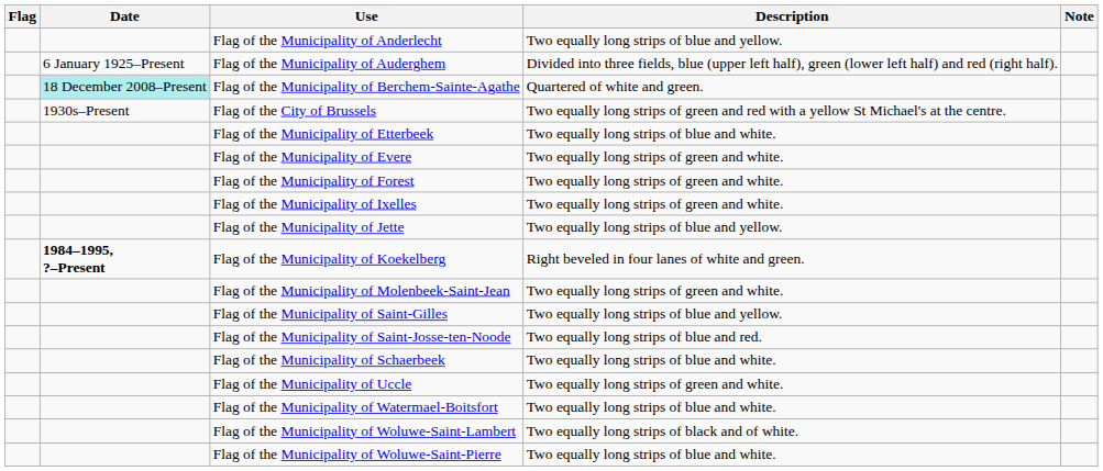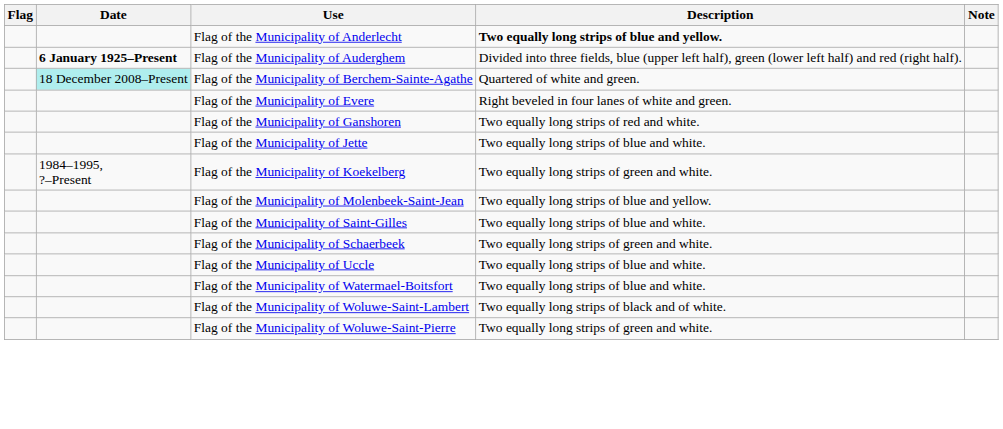 <table class="wikitable">
 <tr>
 <th>Flag</th>
 <th>Date</th>
 <th>Use</th>
 <th>Description</th>
 <th>Note</th>
 </tr>
 <tr>
 <td></td>
 <td></td>
 <td>Flag of the <a href='#'>Municipality of Anderlecht</a></td>
-<td>Two equally long strips of blue and yellow.</td>
+<td><strong>Two equally long strips of blue and yellow.</strong></td>
 <td></td>
 </tr>
 <tr>
 <td></td>
-<td>6 January 1925–Present</td>
+<td><strong>6 January 1925–Present</strong></td>
 <td>Flag of the <a href='#'>Municipality of Auderghem</a></td>
 <td>Divided into three fields, blue (upper left half), green (lower left half) and red (right half).</td>
 <td></td>
 </tr>
 <tr>
 <td></td>
 <td style="background: paleturquoise;">18 December 2008–Present</td>
 <td>Flag of the <a href='#'>Municipality of Berchem-Sainte-Agathe</a></td>
 <td>Quartered of white and green.</td>
 <td></td>
 </tr>
 <tr>
 <td></td>
-<td>1930s–Present</td>
-<td>Flag of the <a href='#'>City of Brussels</a></td>
-<td>Two equally long strips of green and red with a yellow St Michael's at the centre.</td>
+<td></td>
+<td>Flag of the <a href='#'>Municipality of Evere</a></td>
+<td>Right beveled in four lanes of white and green.</td>
 <td></td>
 </tr>
 <tr>
 <td></td>
 <td></td>
-<td>Flag of the <a href='#'>Municipality of Etterbeek</a></td>
+<td>Flag of the <a href='#'>Municipality of Ganshoren</a></td>
+<td>Two equally long strips of red and white.</td>
+<td></td>
+</tr>
+<tr>
+<td></td>
+<td></td>
+<td>Flag of the <a href='#'>Municipality of Jette</a></td>
+<td>Two equally long strips of blue and white.</td>
+<td></td>
+</tr>
+<tr>
+<td></td>
+<td>1984–1995,<br>?–Present</td>
+<td>Flag of the <a href='#'>Municipality of Koekelberg</a></td>
+<td>Two equally long strips of green and white.</td>
+<td></td>
+</tr>
+<tr>
+<td></td>
+<td></td>
+<td>Flag of the <a href='#'>Municipality of Molenbeek-Saint-Jean</a></td>
+<td>Two equally long strips of blue and yellow.</td>
+<td></td>
+</tr>
+<tr>
+<td></td>
+<td></td>
+<td>Flag of the <a href='#'>Municipality of Saint-Gilles</a></td>
 <td>Two equally long strips of blue and white.</td>
 <td></td>
 </tr>
 <tr>
 <td></td>
 <td></td>
-<td>Flag of the <a href='#'>Municipality of Evere</a></td>
+<td>Flag of the <a href='#'>Municipality of Schaerbeek</a></td>
 <td>Two equally long strips of green and white.</td>
 <td></td>
 </tr>
 <tr>
 <td></td>
 <td></td>
-<td>Flag of the <a href='#'>Municipality of Forest</a></td>
-<td>Two equally long strips of green and white.</td>
-<td></td>
-</tr>
-<tr>
-<td></td>
-<td></td>
-<td>Flag of the <a href='#'>Municipality of Ixelles</a></td>
-<td>Two equally long strips of green and white.</td>
-<td></td>
-</tr>
-<tr>
-<td></td>
-<td></td>
-<td>Flag of the <a href='#'>Municipality of Jette</a></td>
-<td>Two equally long strips of blue and yellow.</td>
-<td></td>
-</tr>
-<tr>
-<td></td>
-<td><strong>1984–1995,<br>?–Present</strong></td>
-<td>Flag of the <a href='#'>Municipality of Koekelberg</a></td>
-<td>Right beveled in four lanes of white and green.</td>
-<td></td>
-</tr>
-<tr>
-<td></td>
-<td></td>
-<td>Flag of the <a href='#'>Municipality of Molenbeek-Saint-Jean</a></td>
-<td>Two equally long strips of green and white.</td>
-<td></td>
-</tr>
-<tr>
-<td></td>
-<td></td>
-<td>Flag of the <a href='#'>Municipality of Saint-Gilles</a></td>
-<td>Two equally long strips of blue and yellow.</td>
-<td></td>
-</tr>
-<tr>
-<td></td>
-<td></td>
-<td>Flag of the <a href='#'>Municipality of Saint-Josse-ten-Noode</a></td>
-<td>Two equally long strips of blue and red.</td>
-<td></td>
-</tr>
-<tr>
-<td></td>
-<td></td>
-<td>Flag of the <a href='#'>Municipality of Schaerbeek</a></td>
+<td>Flag of the <a href='#'>Municipality of Uccle</a></td>
 <td>Two equally long strips of blue and white.</td>
-<td></td>
-</tr>
-<tr>
-<td></td>
-<td></td>
-<td>Flag of the <a href='#'>Municipality of Uccle</a></td>
-<td>Two equally long strips of green and white.</td>
 <td></td>
 </tr>
 <tr>
 <td></td>
 <td></td>
 <td>Flag of the <a href='#'>Municipality of Watermael-Boitsfort</a></td>
 <td>Two equally long strips of blue and white.</td>
 <td></td>
 </tr>
 <tr>
 <td></td>
 <td></td>
 <td>Flag of the <a href='#'>Municipality of Woluwe-Saint-Lambert</a></td>
 <td>Two equally long strips of black and of white.</td>
 <td></td>
 </tr>
 <tr>
 <td></td>
 <td></td>
 <td>Flag of the <a href='#'>Municipality of Woluwe-Saint-Pierre</a></td>
-<td>Two equally long strips of blue and white.</td>
+<td>Two equally long strips of green and white.</td>
 <td></td>
 </tr>
 </table>
